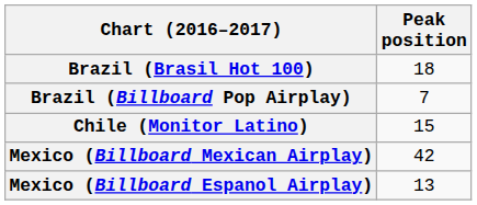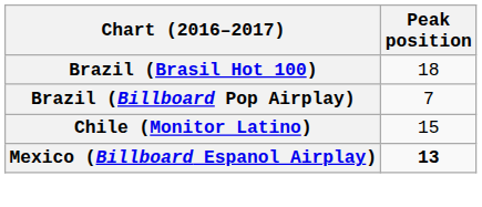 <table class="wikitable sortable plainrowheaders" style="text-align:center">
 <tr>
 <th scope="col">Chart (2016–2017)</th>
 <th scope="col">Peak<br> position</th>
 </tr>
 <tr>
 <th scope="row">Brazil (<a href='#'>Brasil Hot 100</a>)</th>
 <td>18</td>
 </tr>
 <tr>
 <th scope="row">Brazil (<em><a href='#'>Billboard</a></em> Pop Airplay)</th>
 <td>7</td>
 </tr>
 <tr>
 <th scope="row">Chile (<a href='#'>Monitor Latino</a>)</th>
 <td>15</td>
 </tr>
 <tr>
-<th scope="row">Mexico (<a href='#'><em>Billboard</em> Mexican Airplay</a>)</th>
-<td>42</td>
-</tr>
-<tr>
 <th scope="row">Mexico (<a href='#'><em>Billboard</em> Espanol Airplay</a>)</th>
-<td>13</td>
+<td><strong>13</strong></td>
 </tr>
 </table>
